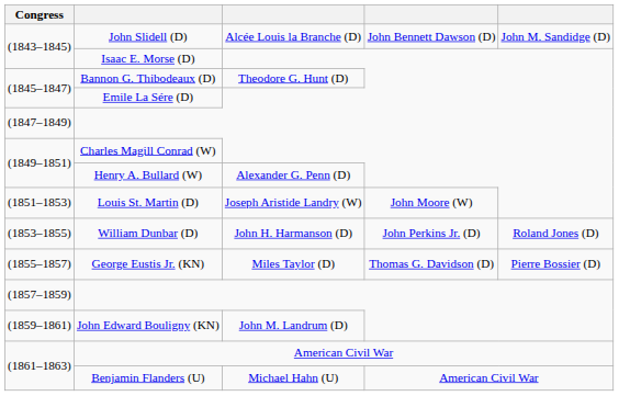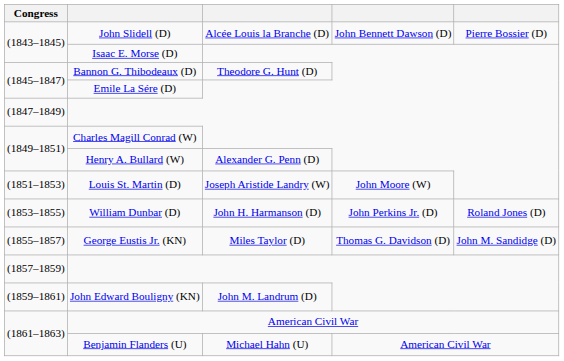 <table class=wikitable style="text-align:center">
 <tr>
 <th>Congress</th>
 <th></th>
 <th></th>
 <th></th>
 <th></th>
 </tr>
 <tr style="height:2em">
 <td rowspan=2><strong></strong> (1843–1845)</td>
 <td><a href='#'>John Slidell</a> (D)</td>
 <td><a href='#'>Alcée Louis la Branche</a> (D)</td>
 <td><a href='#'>John Bennett Dawson</a> (D)</td>
-<td><a href='#'>John M. Sandidge</a> (D)</td>
+<td><a href='#'>Pierre Bossier</a> (D)</td>
 </tr>
 <tr style="height:1.5em">
 <td><a href='#'>Isaac E. Morse</a> (D)</td>
 </tr>
 <tr style="height:1.25em">
 <td rowspan=2><strong></strong> (1845–1847)</td>
 <td><a href='#'>Bannon G. Thibodeaux</a> (D)</td>
 <td><a href='#'>Theodore G. Hunt</a> (D)</td>
 </tr>
 <tr style="height:1.25em">
 <td><a href='#'>Emile La Sére</a> (D)</td>
 </tr>
 <tr style="height:2.5em">
 <td><strong></strong> (1847–1849)</td>
 </tr>
 <tr style="height:2em">
 <td rowspan=2><strong></strong> (1849–1851)</td>
 <td><a href='#'>Charles Magill Conrad</a> (W)</td>
 </tr>
 <tr style="height:2em">
 <td><a href='#'>Henry A. Bullard</a> (W)</td>
 <td><a href='#'>Alexander G. Penn</a> (D)</td>
 </tr>
 <tr style="height:2.5em">
 <td><strong></strong> (1851–1853)</td>
 <td><a href='#'>Louis St. Martin</a> (D)</td>
 <td><a href='#'>Joseph Aristide Landry</a> (W)</td>
 <td><a href='#'>John Moore</a> (W)</td>
 </tr>
 <tr style="height:2.5em">
 <td><strong></strong> (1853–1855)</td>
 <td><a href='#'>William Dunbar</a> (D)</td>
 <td><a href='#'>John H. Harmanson</a> (D)</td>
 <td><a href='#'>John Perkins Jr.</a> (D)</td>
 <td><a href='#'>Roland Jones</a> (D)</td>
 </tr>
 <tr style="height:2.5em">
 <td><strong></strong> (1855–1857)</td>
 <td><a href='#'>George Eustis Jr.</a> (KN)</td>
 <td><a href='#'>Miles Taylor</a> (D)</td>
 <td><a href='#'>Thomas G. Davidson</a> (D)</td>
-<td><a href='#'>Pierre Bossier</a> (D)</td>
+<td><a href='#'>John M. Sandidge</a> (D)</td>
 </tr>
 <tr style="height:2.5em">
 <td><strong></strong> (1857–1859)</td>
 </tr>
 <tr style="height:2.5em">
 <td><strong></strong> (1859–1861)</td>
 <td><a href='#'>John Edward Bouligny</a> (KN)</td>
 <td><a href='#'>John M. Landrum</a> (D)</td>
 </tr>
 <tr style="height:2em">
 <td rowspan=2><strong></strong> (1861–1863)</td>
 <td colspan=4 ><a href='#'>American Civil War</a></td>
 </tr>
 <tr style="height:2em">
 <td><a href='#'>Benjamin Flanders</a> (U)</td>
 <td><a href='#'>Michael Hahn</a> (U)</td>
 <td colspan=2 ><a href='#'>American Civil War</a></td>
 </tr>
 </table>
